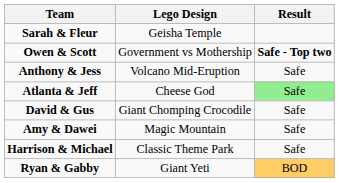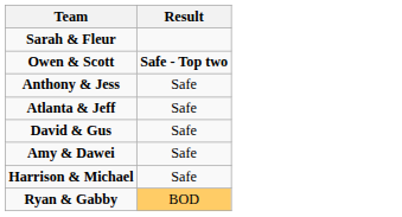 <table class="wikitable" style="text-align:center">
 <tr valign="top">
 <th>Team</th>
-<th>Lego Design</th>
 <th>Result</th>
 </tr>
 <tr>
 <td><strong>Sarah & Fleur</strong></td>
-<td>Geisha Temple</td>
 <td></td>
 </tr>
 <tr>
 <td><strong>Owen & Scott</strong></td>
-<td>Government vs Mothership</td>
 <td><strong>Safe - Top two</strong></td>
 </tr>
 <tr>
 <td><strong>Anthony & Jess</strong></td>
-<td>Volcano Mid-Eruption</td>
 <td>Safe</td>
 </tr>
 <tr>
 <td><strong>Atlanta & Jeff</strong></td>
-<td>Cheese God</td>
-<td style="background: lightgreen;">Safe</td>
+<td>Safe</td>
 </tr>
 <tr>
 <td><strong>David & Gus</strong></td>
-<td>Giant Chomping Crocodile</td>
 <td>Safe</td>
 </tr>
 <tr>
 <td><strong>Amy & Dawei</strong></td>
-<td>Magic Mountain</td>
 <td>Safe</td>
 </tr>
 <tr>
 <td><strong>Harrison & Michael</strong></td>
-<td>Classic Theme Park</td>
 <td>Safe</td>
 </tr>
 <tr>
 <td><strong>Ryan & Gabby</strong></td>
-<td>Giant Yeti</td>
 <td style="text-align:center; background:#FFCC66">BOD</td>
 </tr>
 </table>
